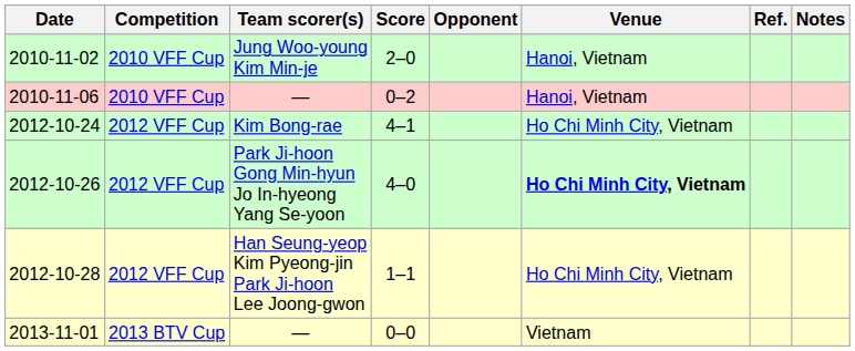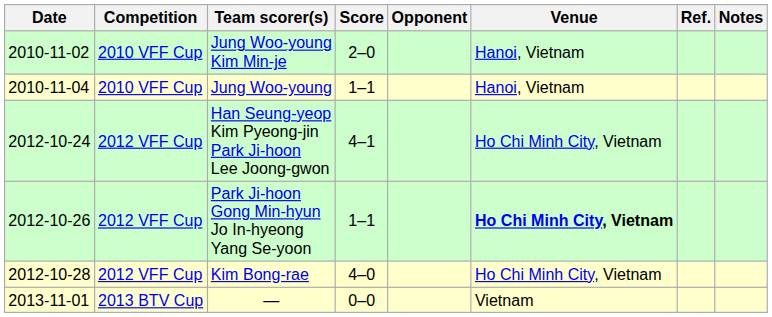 <table class="wikitable" style="font-size:88%;">
 <tr>
 <th>Date</th>
 <th>Competition</th>
 <th>Team scorer(s)</th>
 <th>Score</th>
 <th>Opponent</th>
 <th>Venue</th>
 <th>Ref.</th>
 <th>Notes</th>
 </tr>
 <tr bgcolor="#ccffcc">
 <td>2010-11-02</td>
 <td><a href='#'>2010 VFF Cup</a></td>
 <td><a href='#'>Jung Woo-young</a> <br><a href='#'>Kim Min-je</a> </td>
 <td align="center">2–0</td>
 <td></td>
 <td><a href='#'>Hanoi</a>, Vietnam</td>
 <td></td>
 <td></td>
 </tr>
-<tr bgcolor="#ffcccc">
-<td>2010-11-06</td>
+<tr bgcolor="#ffffcc">
+<td>2010-11-04</td>
 <td><a href='#'>2010 VFF Cup</a></td>
-<td align="center">—</td>
-<td align="center">0–2</td>
+<td><a href='#'>Jung Woo-young</a> </td>
+<td align="center">1–1</td>
 <td></td>
 <td><a href='#'>Hanoi</a>, Vietnam</td>
 <td></td>
 <td></td>
 </tr>
 <tr bgcolor="#ccffcc">
 <td>2012-10-24</td>
 <td><a href='#'>2012 VFF Cup</a></td>
-<td><a href='#'>Kim Bong-rae</a> </td>
+<td><a href='#'>Han Seung-yeop</a> <br>Kim Pyeong-jin <br><a href='#'>Park Ji-hoon</a> <br>Lee Joong-gwon </td>
 <td align="center">4–1</td>
 <td></td>
 <td><a href='#'>Ho Chi Minh City</a>, Vietnam</td>
 <td></td>
 <td></td>
 </tr>
 <tr bgcolor="#ccffcc">
 <td>2012-10-26</td>
 <td><a href='#'>2012 VFF Cup</a></td>
 <td><a href='#'>Park Ji-hoon</a> <br><a href='#'>Gong Min-hyun</a> <br>Jo In-hyeong <br>Yang Se-yoon </td>
-<td align="center">4–0</td>
+<td align="center">1–1</td>
 <td></td>
 <td><strong><a href='#'>Ho Chi Minh City</a>, Vietnam</strong></td>
 <td></td>
 <td></td>
 </tr>
 <tr bgcolor="#ffffcc">
 <td>2012-10-28</td>
 <td><a href='#'>2012 VFF Cup</a></td>
-<td><a href='#'>Han Seung-yeop</a> <br>Kim Pyeong-jin <br><a href='#'>Park Ji-hoon</a> <br>Lee Joong-gwon </td>
-<td align="center">1–1</td>
+<td><a href='#'>Kim Bong-rae</a> </td>
+<td align="center">4–0</td>
 <td></td>
 <td><a href='#'>Ho Chi Minh City</a>, Vietnam</td>
 <td></td>
 <td></td>
 </tr>
 <tr bgcolor="#ffffcc">
 <td>2013-11-01</td>
 <td><a href='#'>2013 BTV Cup</a></td>
 <td align="center">—</td>
 <td align="center">0–0<br></td>
 <td></td>
 <td>Vietnam</td>
 <td></td>
 <td></td>
 </tr>
 </table>
